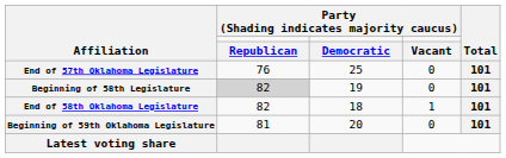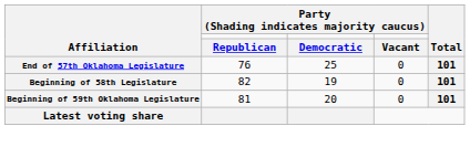 <table class="wikitable" style="text-align:center">
 <tr valign="bottom">
 <th scope="col" rowspan="3">Affiliation</th>
 <th scope="col" colspan="3">Party <div>(Shading indicates majority caucus)</div></th>
 <th scope="col" rowspan="3">Total</th>
 </tr>
 <tr style="height:5px">
 <td style="color:#33F"></td>
 <td style="color:F33"></td>
 </tr>
 <tr>
 <th><a href='#'>Republican</a></th>
 <th><a href='#'>Democratic</a></th>
 <th>Vacant</th>
 </tr>
 <tr>
 <th scope="row" style="white-space:nowrap; font-size:80%">End of <a href='#'>57th Oklahoma Legislature</a></th>
 <td>76</td>
 <td>25</td>
 <td>0</td>
 <th>101</th>
 </tr>
 <tr>
 <th scope="row" style="white-space:nowrap; font-size:80%">Beginning of 58th Legislature</th>
-<td style="background: lightgrey;">82</td>
+<td>82</td>
 <td>19</td>
 <td>0</td>
-<th>101</th>
-</tr>
-<tr>
-<th scope="row" style="white-space:nowrap; font-size:80%">End of <a href='#'>58th Oklahoma Legislature</a></th>
-<td>82</td>
-<td>18</td>
-<td>1</td>
 <th>101</th>
 </tr>
 <tr>
 <th scope="row" style="white-space:nowrap; font-size:80%">Beginning of 59th Oklahoma Legislature</th>
 <td>81</td>
 <td>20</td>
 <td>0</td>
 <th>101</th>
 </tr>
 <tr>
 <th scope="row">Latest voting share</th>
 <th></th>
 <th></th>
 </tr>
 </table>
